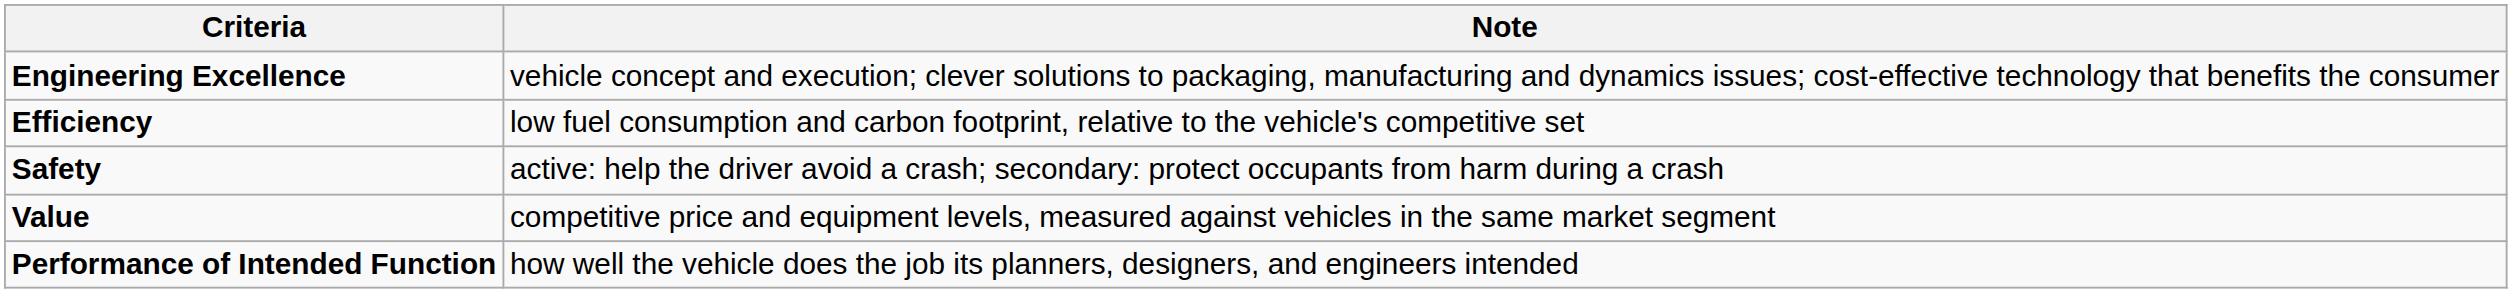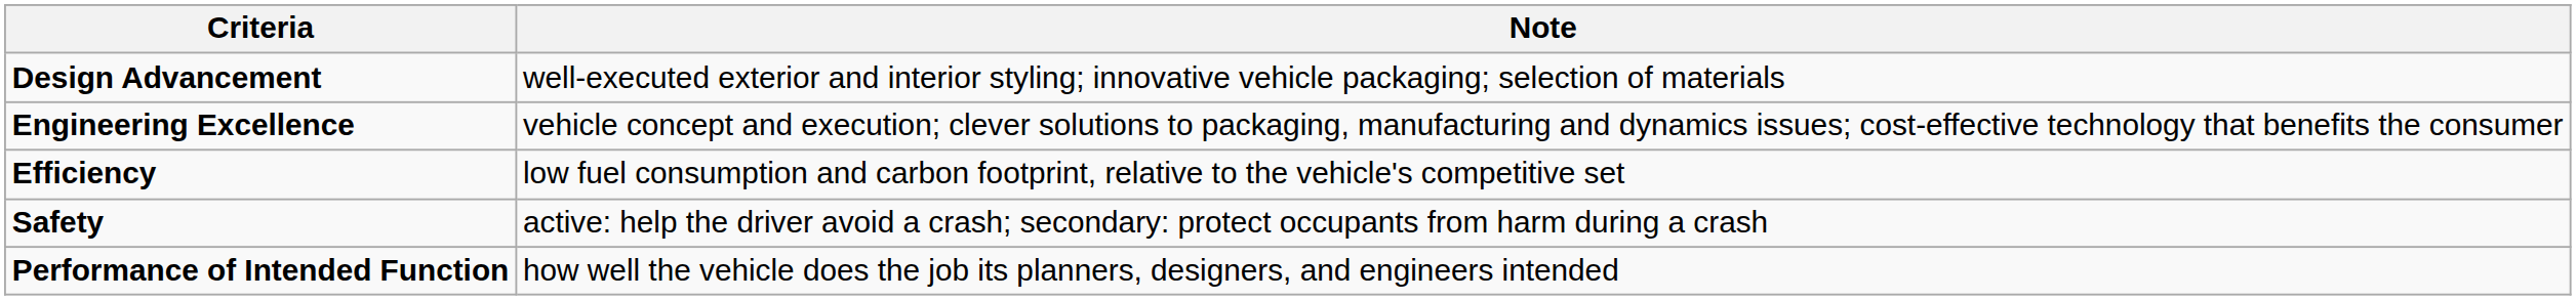 <table class="wikitable">
 <tr>
 <th>Criteria</th>
 <th>Note</th>
+</tr>
+<tr>
+<td><strong>Design Advancement</strong></td>
+<td>well-executed exterior and interior styling; innovative vehicle packaging; selection of materials</td>
 </tr>
 <tr>
 <td><strong>Engineering Excellence</strong></td>
 <td>vehicle concept and execution; clever solutions to packaging, manufacturing and dynamics issues; cost-effective technology that benefits the consumer</td>
 </tr>
 <tr>
 <td><strong>Efficiency</strong></td>
 <td>low fuel consumption and carbon footprint, relative to the vehicle's competitive set</td>
 </tr>
 <tr>
 <td><strong>Safety</strong></td>
 <td>active: help the driver avoid a crash; secondary: protect occupants from harm during a crash</td>
 </tr>
 <tr>
-<td><strong>Value</strong></td>
-<td>competitive price and equipment levels, measured against vehicles in the same market segment</td>
-</tr>
-<tr>
 <td><strong>Performance of Intended Function</strong></td>
 <td>how well the vehicle does the job its planners, designers, and engineers intended</td>
 </tr>
 </table>
